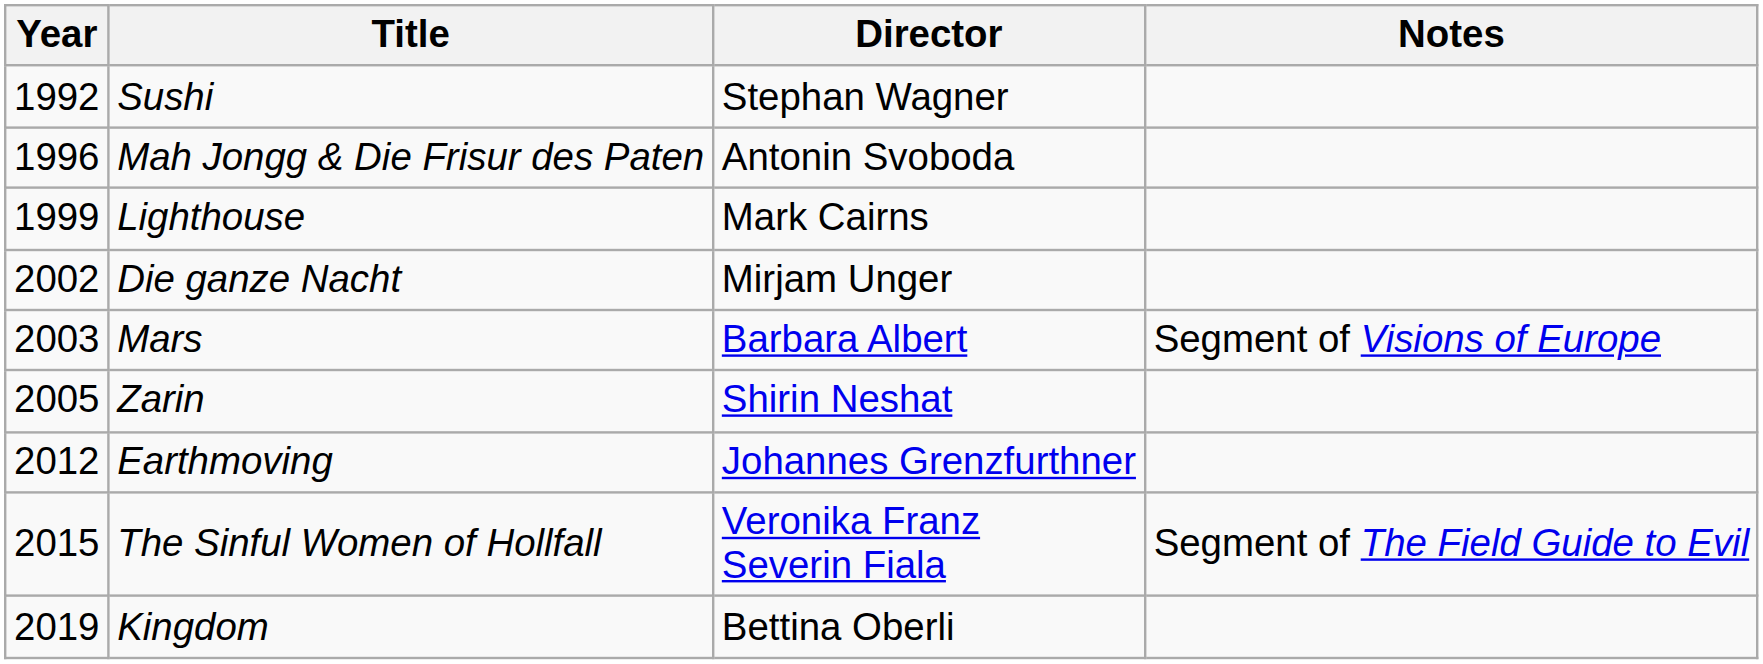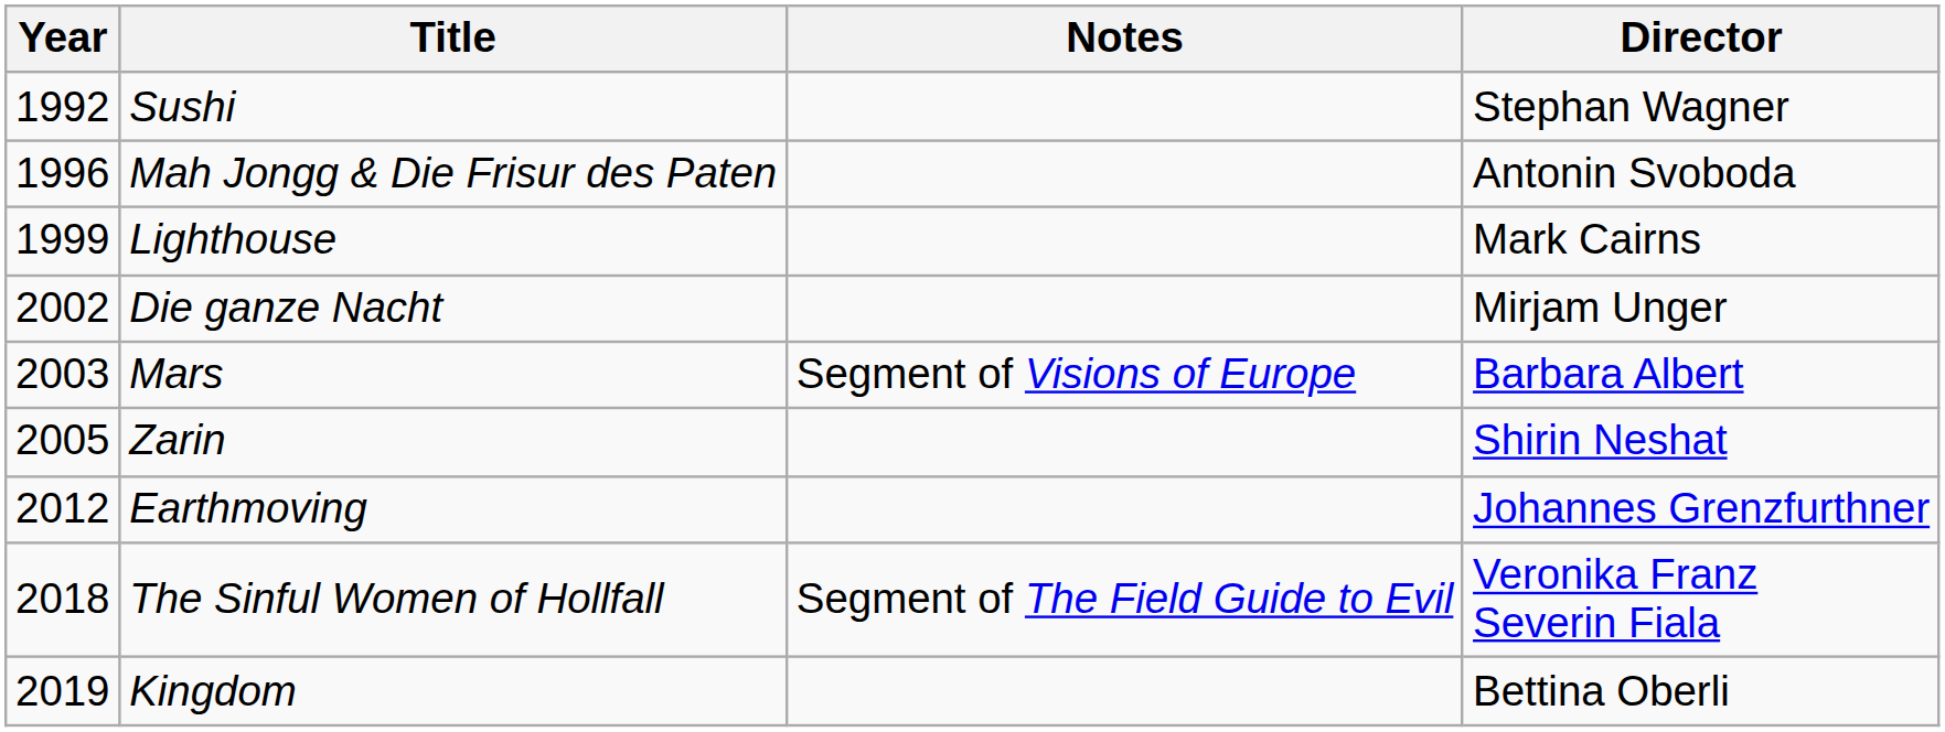 <table class="wikitable">
 <tr>
 <th>Year</th>
 <th>Title</th>
+<th>Notes</th>
 <th>Director</th>
-<th>Notes</th>
 </tr>
 <tr>
 <td>1992</td>
 <td><em>Sushi</em></td>
+<td></td>
 <td>Stephan Wagner</td>
-<td></td>
 </tr>
 <tr>
 <td>1996</td>
 <td><em>Mah Jongg & Die Frisur des Paten</em></td>
+<td></td>
 <td>Antonin Svoboda</td>
-<td></td>
 </tr>
 <tr>
 <td>1999</td>
 <td><em>Lighthouse</em></td>
+<td></td>
 <td>Mark Cairns</td>
-<td></td>
 </tr>
 <tr>
 <td>2002</td>
 <td><em>Die ganze Nacht</em></td>
+<td></td>
 <td>Mirjam Unger</td>
-<td></td>
 </tr>
 <tr>
 <td>2003</td>
 <td><em>Mars</em></td>
+<td>Segment of <em><a href='#'>Visions of Europe</a></em></td>
 <td><a href='#'>Barbara Albert</a></td>
-<td>Segment of <em><a href='#'>Visions of Europe</a></em></td>
 </tr>
 <tr>
 <td>2005</td>
 <td><em>Zarin</em></td>
+<td></td>
 <td><a href='#'>Shirin Neshat</a></td>
-<td></td>
 </tr>
 <tr>
 <td>2012</td>
 <td><em>Earthmoving</em></td>
+<td></td>
 <td><a href='#'>Johannes Grenzfurthner</a></td>
-<td></td>
 </tr>
 <tr>
-<td>2015</td>
+<td>2018</td>
 <td><em>The Sinful Women of Hollfall</em></td>
+<td>Segment of <em><a href='#'>The Field Guide to Evil</a></em></td>
 <td><a href='#'>Veronika Franz<br>Severin Fiala</a></td>
-<td>Segment of <em><a href='#'>The Field Guide to Evil</a></em></td>
 </tr>
 <tr>
 <td>2019</td>
 <td><em>Kingdom</em></td>
+<td></td>
 <td>Bettina Oberli</td>
-<td></td>
 </tr>
 </table>
